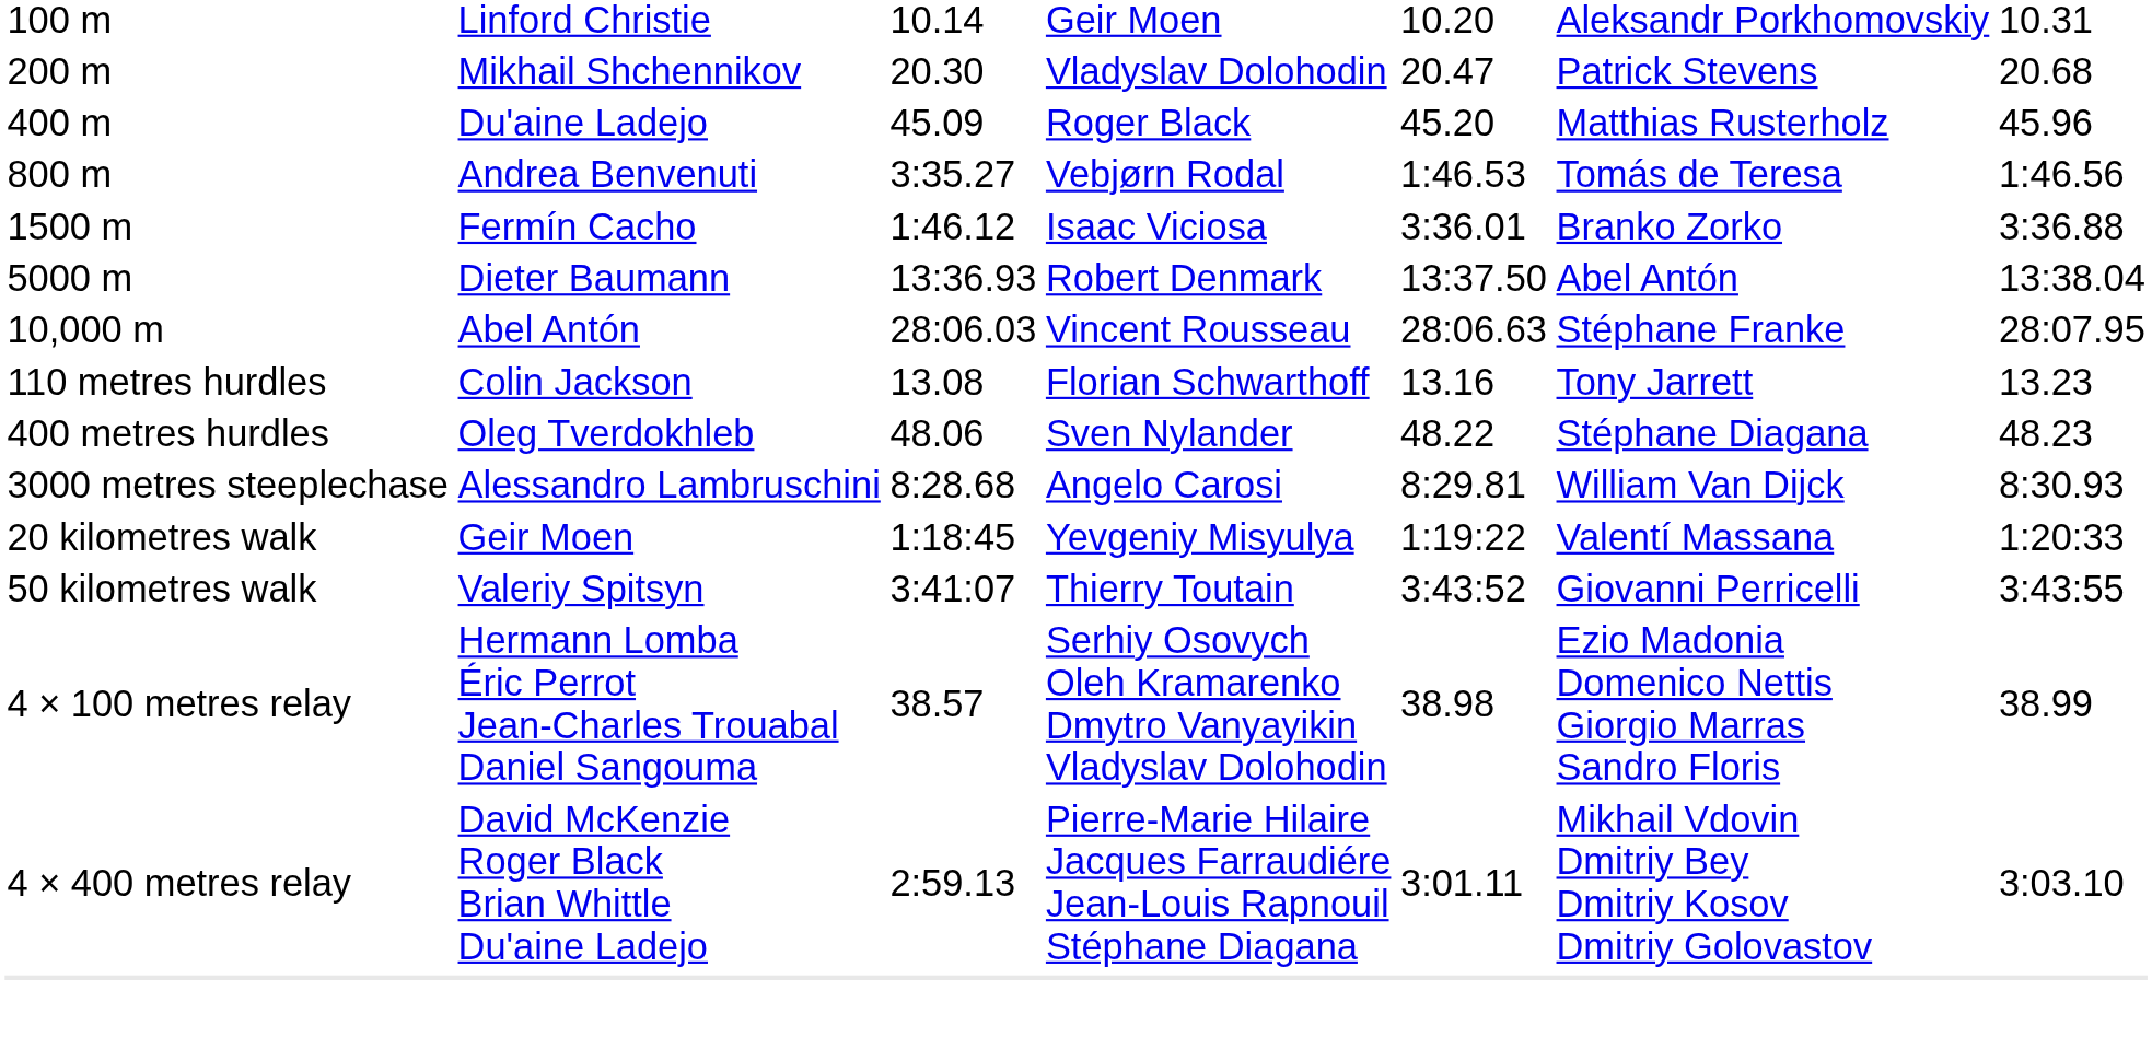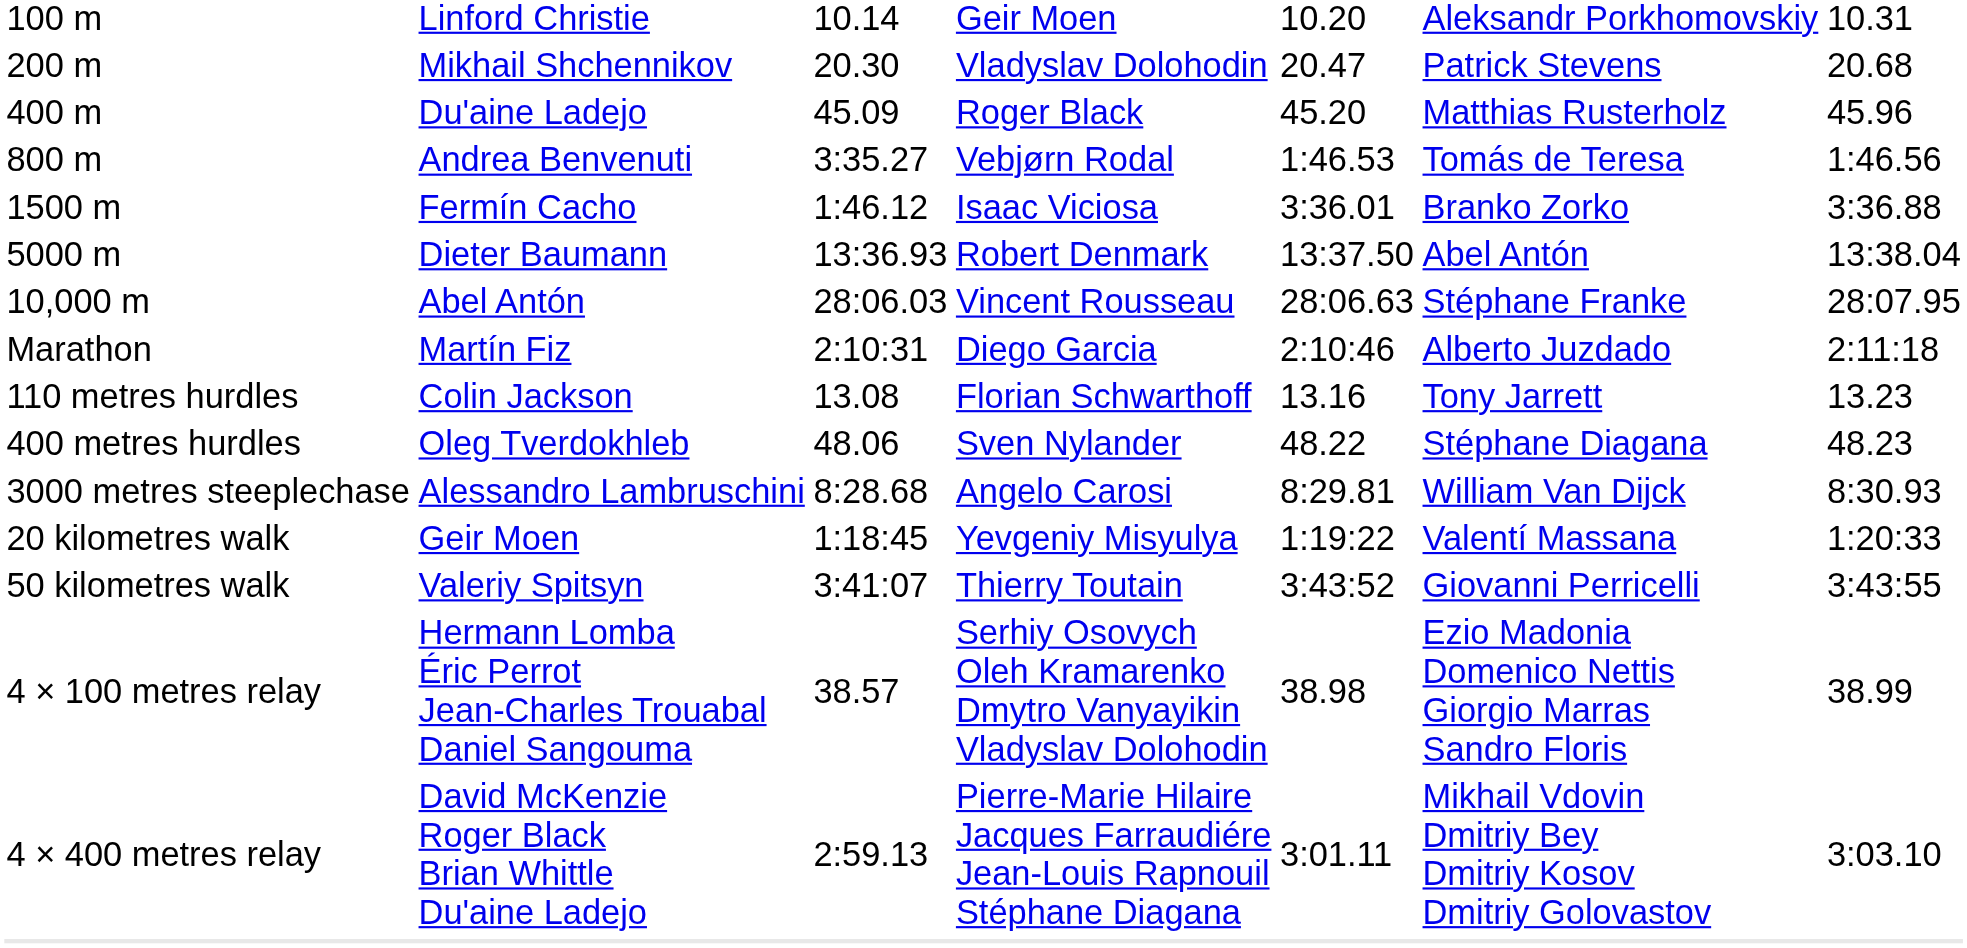 <table>
 <tr>
 <td>100 m<br></td>
 <td><a href='#'>Linford Christie</a><br></td>
 <td>10.14</td>
 <td><a href='#'>Geir Moen</a><br></td>
 <td>10.20</td>
 <td><a href='#'>Aleksandr Porkhomovskiy</a><br></td>
 <td>10.31</td>
 </tr>
 <tr>
 <td>200 m<br></td>
 <td><a href='#'>Mikhail Shchennikov</a><br></td>
 <td>20.30</td>
 <td><a href='#'>Vladyslav Dolohodin</a><br></td>
 <td>20.47</td>
 <td><a href='#'>Patrick Stevens</a><br></td>
 <td>20.68</td>
 </tr>
 <tr>
 <td>400 m<br></td>
 <td><a href='#'>Du'aine Ladejo</a><br></td>
 <td>45.09</td>
 <td><a href='#'>Roger Black</a><br></td>
 <td>45.20</td>
 <td><a href='#'>Matthias Rusterholz</a><br></td>
 <td>45.96</td>
 </tr>
 <tr>
 <td>800 m<br></td>
 <td><a href='#'>Andrea Benvenuti</a><br></td>
 <td>3:35.27</td>
 <td><a href='#'>Vebjørn Rodal</a><br></td>
 <td>1:46.53</td>
 <td><a href='#'>Tomás de Teresa</a><br></td>
 <td>1:46.56</td>
 </tr>
 <tr>
 <td>1500 m<br></td>
 <td><a href='#'>Fermín Cacho</a><br></td>
 <td>1:46.12</td>
 <td><a href='#'>Isaac Viciosa</a><br></td>
 <td>3:36.01</td>
 <td><a href='#'>Branko Zorko</a><br></td>
 <td>3:36.88</td>
 </tr>
 <tr>
 <td>5000 m<br></td>
 <td><a href='#'>Dieter Baumann</a><br></td>
 <td>13:36.93</td>
 <td><a href='#'>Robert Denmark</a><br></td>
 <td>13:37.50</td>
 <td><a href='#'>Abel Antón</a><br></td>
 <td>13:38.04</td>
 </tr>
 <tr>
 <td>10,000 m<br></td>
 <td><a href='#'>Abel Antón</a><br></td>
 <td>28:06.03</td>
 <td><a href='#'>Vincent Rousseau</a><br></td>
 <td>28:06.63</td>
 <td><a href='#'>Stéphane Franke</a><br></td>
 <td>28:07.95</td>
+</tr>
+<tr>
+<td>Marathon<br></td>
+<td><a href='#'>Martín Fiz</a><br></td>
+<td>2:10:31</td>
+<td><a href='#'>Diego Garcia</a><br></td>
+<td>2:10:46</td>
+<td><a href='#'>Alberto Juzdado</a><br></td>
+<td>2:11:18</td>
 </tr>
 <tr>
 <td>110 metres hurdles<br></td>
 <td><a href='#'>Colin Jackson</a><br></td>
 <td>13.08</td>
 <td><a href='#'>Florian Schwarthoff</a><br></td>
 <td>13.16</td>
 <td><a href='#'>Tony Jarrett</a><br></td>
 <td>13.23</td>
 </tr>
 <tr>
 <td>400 metres hurdles<br></td>
 <td><a href='#'>Oleg Tverdokhleb</a><br></td>
 <td>48.06</td>
 <td><a href='#'>Sven Nylander</a><br></td>
 <td>48.22</td>
 <td><a href='#'>Stéphane Diagana</a><br></td>
 <td>48.23</td>
 </tr>
 <tr>
 <td>3000 metres steeplechase<br></td>
 <td><a href='#'>Alessandro Lambruschini</a><br></td>
 <td>8:28.68</td>
 <td><a href='#'>Angelo Carosi</a><br></td>
 <td>8:29.81</td>
 <td><a href='#'>William Van Dijck</a><br></td>
 <td>8:30.93</td>
 </tr>
 <tr>
 <td>20 kilometres walk<br></td>
 <td><a href='#'>Geir Moen</a><br></td>
 <td>1:18:45</td>
 <td><a href='#'>Yevgeniy Misyulya</a><br></td>
 <td>1:19:22</td>
 <td><a href='#'>Valentí Massana</a><br></td>
 <td>1:20:33</td>
 </tr>
 <tr>
 <td>50 kilometres walk<br></td>
 <td><a href='#'>Valeriy Spitsyn</a><br></td>
 <td>3:41:07</td>
 <td><a href='#'>Thierry Toutain</a><br></td>
 <td>3:43:52</td>
 <td><a href='#'>Giovanni Perricelli</a><br></td>
 <td>3:43:55</td>
 </tr>
 <tr>
 <td>4 × 100 metres relay <br></td>
 <td><a href='#'>Hermann Lomba</a> <br> <a href='#'>Éric Perrot</a> <br> <a href='#'>Jean-Charles Trouabal</a> <br> <a href='#'>Daniel Sangouma</a><br></td>
 <td>38.57</td>
 <td><a href='#'>Serhiy Osovych</a> <br> <a href='#'>Oleh Kramarenko</a> <br> <a href='#'>Dmytro Vanyayikin</a> <br> <a href='#'>Vladyslav Dolohodin</a><br></td>
 <td>38.98</td>
 <td><a href='#'>Ezio Madonia</a> <br> <a href='#'>Domenico Nettis</a> <br> <a href='#'>Giorgio Marras</a> <br> <a href='#'>Sandro Floris</a><br></td>
 <td>38.99</td>
 </tr>
 <tr>
 <td>4 × 400 metres relay<br></td>
 <td><a href='#'>David McKenzie</a> <br> <a href='#'>Roger Black</a> <br> <a href='#'>Brian Whittle</a> <br> <a href='#'>Du'aine Ladejo</a><br></td>
 <td>2:59.13</td>
 <td><a href='#'>Pierre-Marie Hilaire</a> <br> <a href='#'>Jacques Farraudiére</a> <br> <a href='#'>Jean-Louis Rapnouil</a> <br> <a href='#'>Stéphane Diagana</a><br></td>
 <td>3:01.11</td>
 <td><a href='#'>Mikhail Vdovin</a> <br> <a href='#'>Dmitriy Bey</a> <br> <a href='#'>Dmitriy Kosov</a> <br> <a href='#'>Dmitriy Golovastov</a><br></td>
 <td>3:03.10</td>
 </tr>
 <tr bgcolor= e8e8e8>
 <td colspan=7></td>
 </tr>
 </table>
